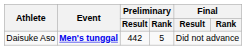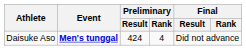 <table class=wikitable style=font-size:90%;text-align:center>
 <tr>
 <th rowspan="2">Athlete</th>
 <th rowspan="2">Event</th>
 <th colspan="2">Preliminary</th>
 <th colspan="2">Final</th>
 </tr>
 <tr style="font-size:95%">
 <th>Result</th>
 <th>Rank</th>
 <th>Result</th>
 <th>Rank</th>
 </tr>
 <tr>
 <td style="text-align:left">Daisuke Aso</td>
 <td style="text-align:left"><strong><a href='#'>Men's tunggal</a></strong></td>
-<td>442</td>
-<td>5</td>
+<td>424</td>
+<td>4</td>
 <td colspan=2>Did not advance</td>
 </tr>
 </table>
